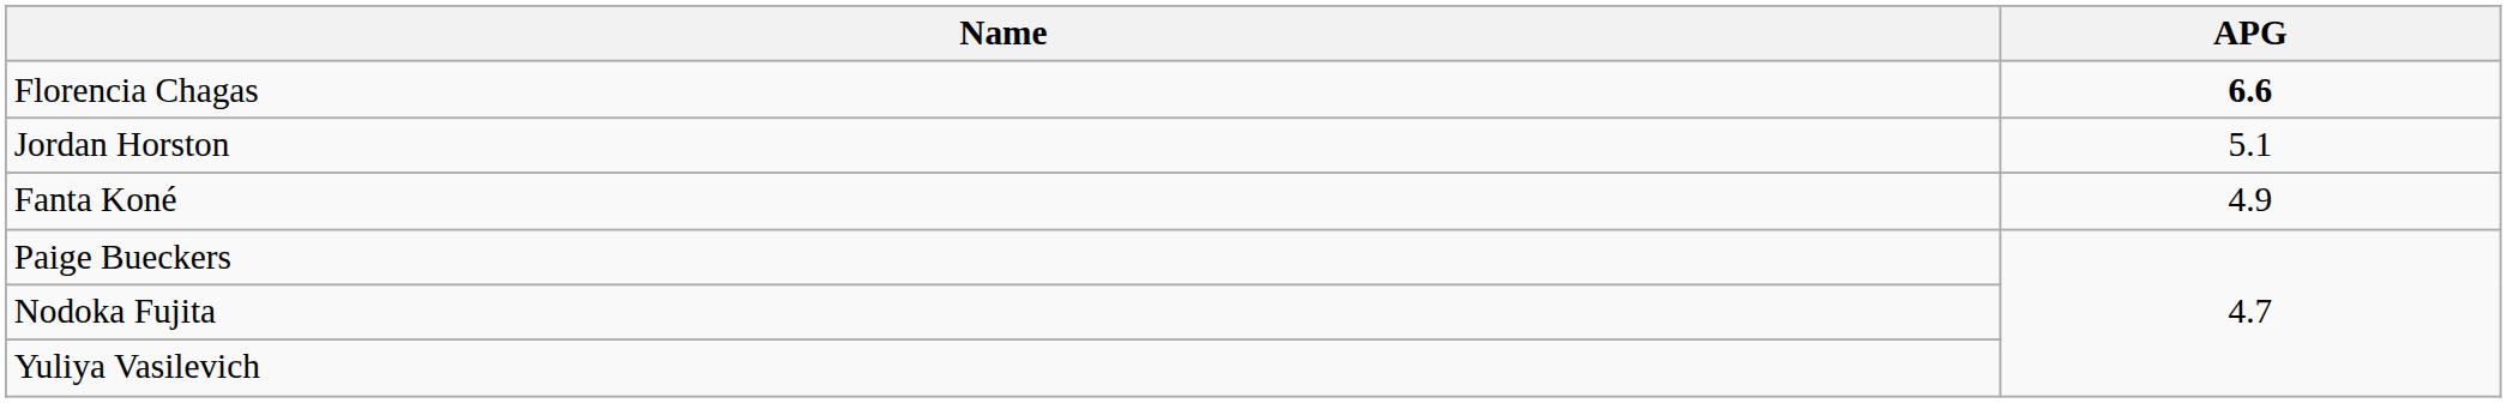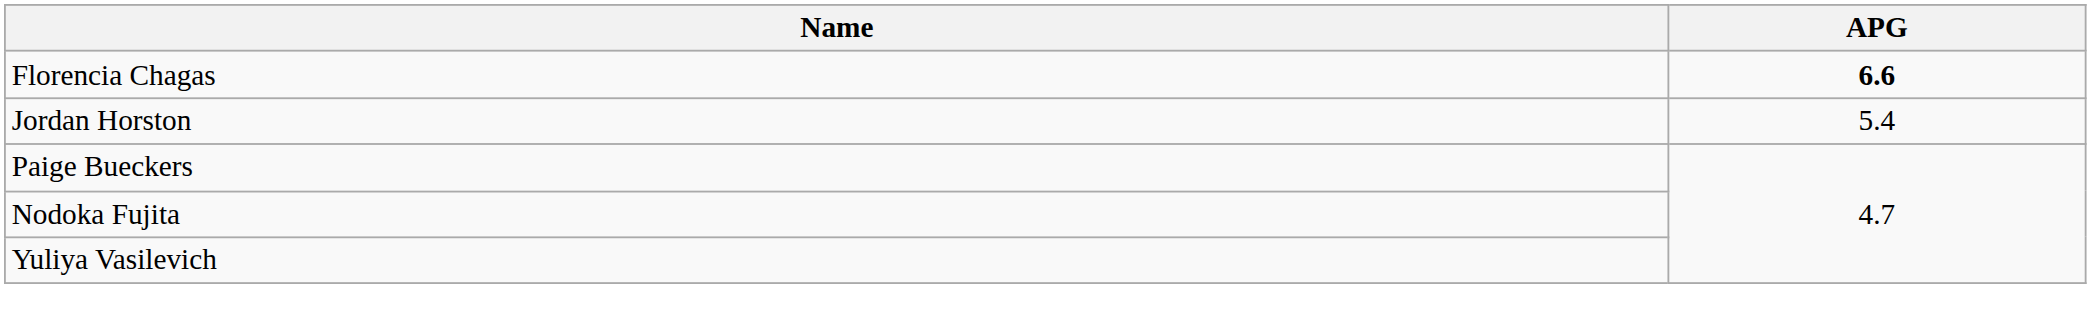 <table class=wikitable width="90%">
 <tr>
 <th width="80%">Name</th>
 <th width="20%">APG</th>
 </tr>
 <tr>
 <td> Florencia Chagas</td>
 <td align=center><strong>6.6</strong></td>
 </tr>
 <tr>
 <td> Jordan Horston</td>
-<td align=center>5.1</td>
-</tr>
-<tr>
-<td> Fanta Koné</td>
-<td align=center>4.9</td>
+<td align=center>5.4</td>
 </tr>
 <tr>
 <td> Paige Bueckers</td>
 <td align=center rowspan=3>4.7</td>
 </tr>
 <tr>
 <td> Nodoka Fujita</td>
 </tr>
 <tr>
 <td> Yuliya Vasilevich</td>
 </tr>
 </table>
